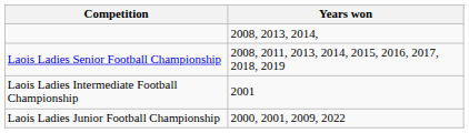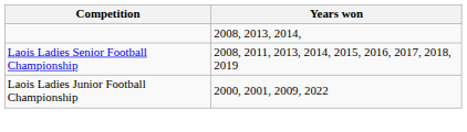 <table class="wikitable">
 <tr>
 <th>Competition</th>
 <th>Years won</th>
 </tr>
 <tr>
 <td></td>
 <td>2008, 2013, 2014,</td>
 </tr>
 <tr>
 <td><a href='#'>Laois Ladies Senior Football Championship</a></td>
 <td>2008, 2011, 2013, 2014, 2015, 2016, 2017, 2018, 2019</td>
 </tr>
 <tr>
-<td>Laois Ladies Intermediate Football Championship</td>
-<td>2001</td>
-</tr>
-<tr>
 <td>Laois Ladies Junior Football Championship</td>
 <td>2000, 2001, 2009, 2022</td>
 </tr>
 </table>
